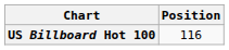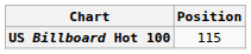 <table class="wikitable plainrowheaders" style="text-align:center">
 <tr>
 <th scope="col">Chart</th>
 <th scope="col">Position</th>
 </tr>
 <tr>
 <th scope="row">US <em>Billboard</em> Hot 100 </th>
-<td>116</td>
+<td>115</td>
 </tr>
 </table>
